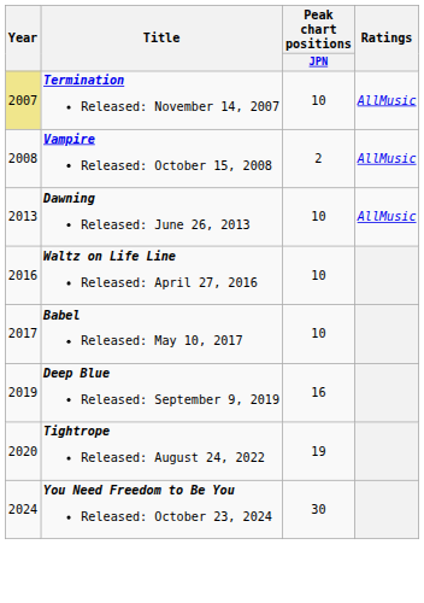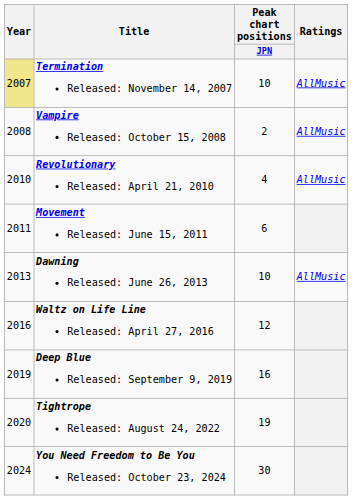 <table class="wikitable">
 <tr>
 <th scope="col" rowspan="2">Year</th>
 <th scope="col" rowspan="2">Title</th>
 <th colspan="1">Peak chart positions</th>
 <th scope="col" rowspan="2">Ratings</th>
 </tr>
 <tr>
 <th scope="col" style="width:3em; font-size:85%"><a href='#'>JPN</a><br></th>
 </tr>
 <tr>
 <td align="center" style="background: khaki;">2007</td>
 <td><strong><em><a href='#'>Termination</a></em></strong><br><ul><li>Released: November 14, 2007</li></ul></td>
 <td align="center">10</td>
 <td><em><a href='#'>AllMusic</a></em> </td>
 </tr>
 <tr>
 <td align="center">2008</td>
 <td><strong><em><a href='#'>Vampire</a></em></strong><br><ul><li>Released: October 15, 2008</li></ul></td>
 <td align="center">2</td>
 <td><em><a href='#'>AllMusic</a></em> </td>
 </tr>
 <tr>
+<td align="center">2010</td>
+<td><strong><em><a href='#'>Revolutionary</a></em></strong><br><ul><li>Released: April 21, 2010</li></ul></td>
+<td align="center">4</td>
+<td><em><a href='#'>AllMusic</a></em> </td>
+</tr>
+<tr>
+<td align="center">2011</td>
+<td><strong><em><a href='#'>Movement</a></em></strong><br><ul><li>Released: June 15, 2011</li></ul></td>
+<td align="center">6</td>
+<th></th>
+</tr>
+<tr>
 <td align="center">2013</td>
 <td><strong><em>Dawning</em></strong><br><ul><li>Released: June 26, 2013</li></ul></td>
 <td align="center">10</td>
 <td><em><a href='#'>AllMusic</a></em> </td>
 </tr>
 <tr>
 <td align="center">2016</td>
 <td><strong><em>Waltz on Life Line</em></strong><br><ul><li>Released: April 27, 2016</li></ul></td>
-<td align="center">10</td>
-<th></th>
-</tr>
-<tr>
-<td>2017</td>
-<td><strong><em>Babel</em></strong><br><ul><li>Released: May 10, 2017</li></ul></td>
-<td align="center">10</td>
+<td align="center">12</td>
 <th></th>
 </tr>
 <tr>
 <td>2019</td>
 <td><strong><em>Deep Blue</em></strong><br><ul><li>Released: September 9, 2019</li></ul></td>
 <td align="center">16</td>
 <th></th>
 </tr>
 <tr>
 <td>2020</td>
 <td><strong><em>Tightrope</em></strong><br><ul><li>Released: August 24, 2022</li></ul></td>
 <td align="center">19</td>
 <th></th>
 </tr>
 <tr>
 <td>2024</td>
 <td><strong><em>You Need Freedom to Be You</em></strong><br><ul><li>Released: October 23, 2024</li></ul></td>
 <td align="center">30</td>
 <th></th>
 </tr>
 </table>
